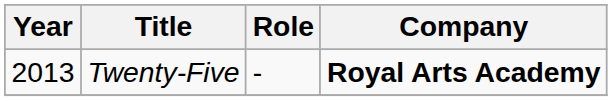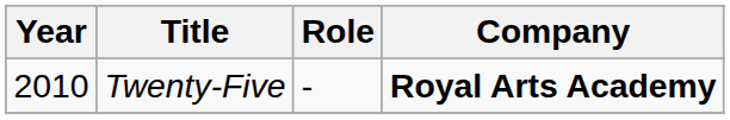 <table class="wikitable">
 <tr>
 <th>Year</th>
 <th>Title</th>
 <th>Role</th>
 <th>Company</th>
 </tr>
 <tr>
-<td>2013</td>
+<td>2010</td>
 <td><em>Twenty-Five</em></td>
 <td>-</td>
 <td><strong>Royal Arts Academy</strong></td>
 </tr>
 <tr>
 </tr>
 </table>
